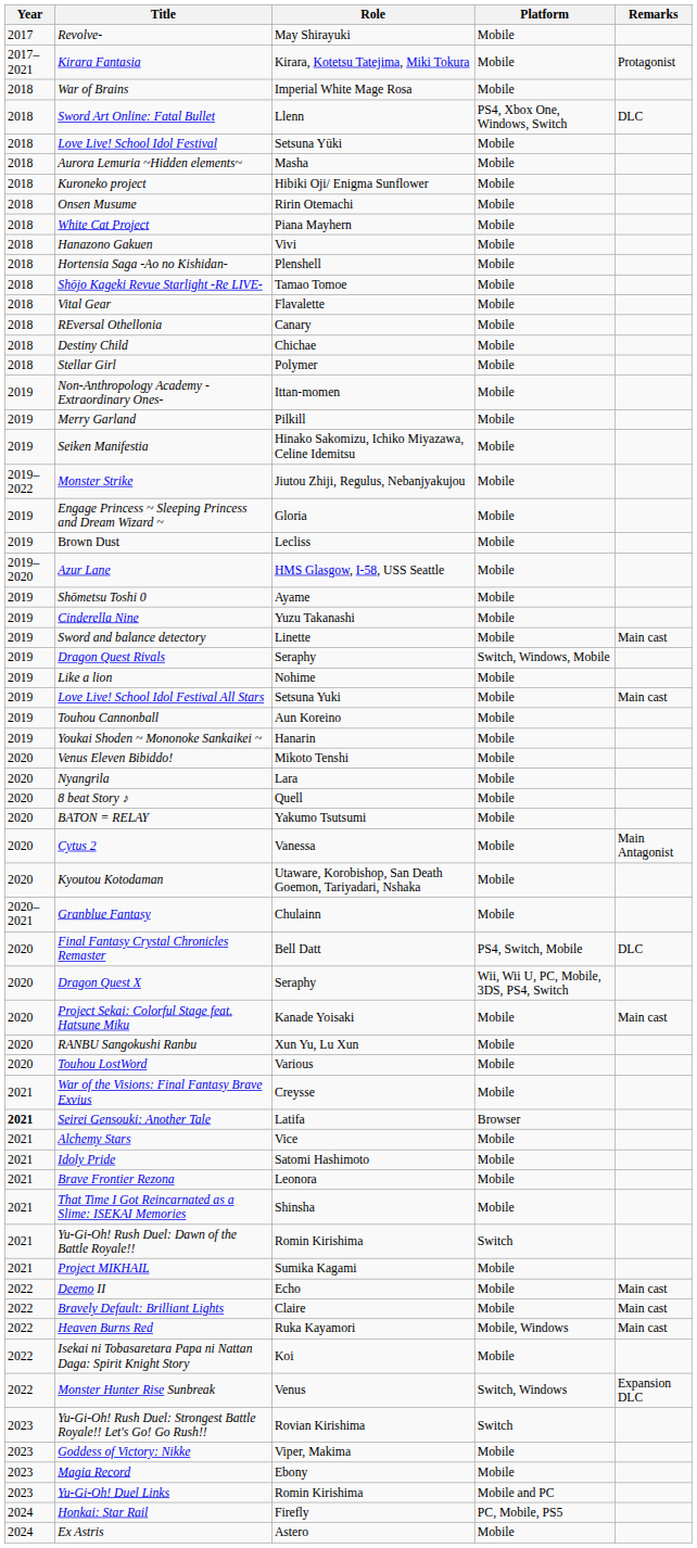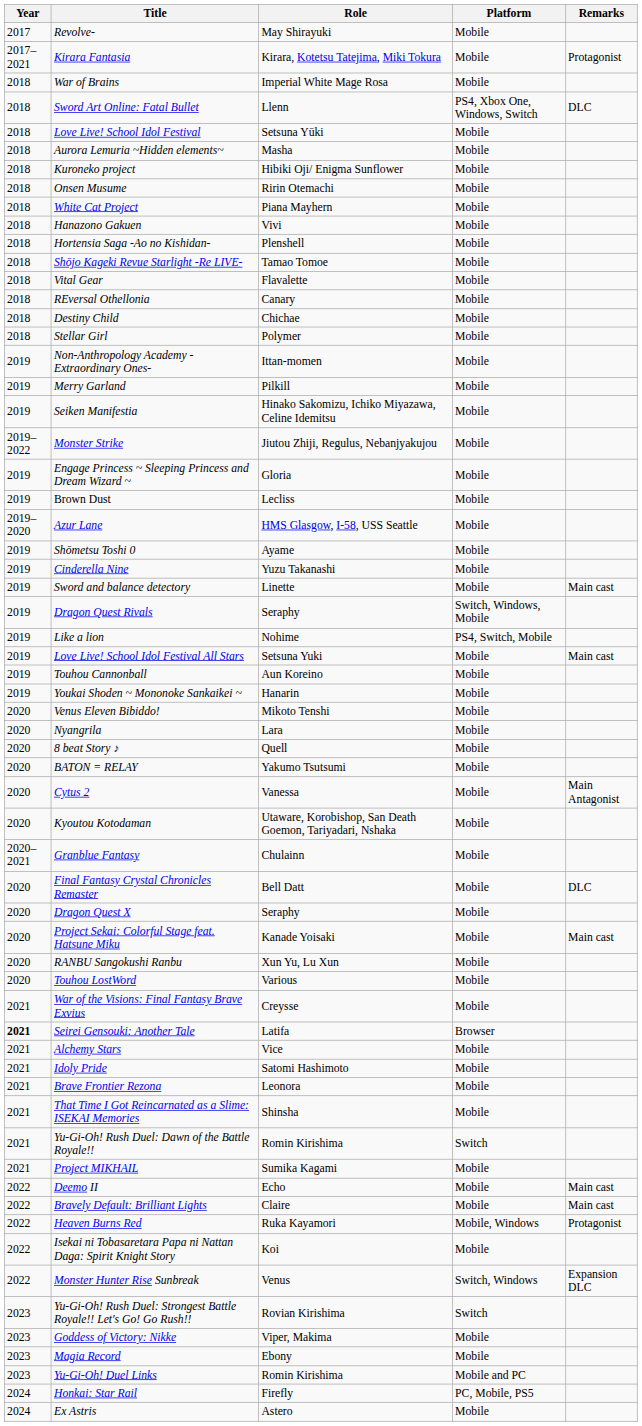 <table class="wikitable sortable plainrowheaders">
 <tr>
 <th>Year</th>
 <th>Title</th>
 <th>Role</th>
 <th>Platform</th>
 <th class="unsortable">Remarks</th>
 </tr>
 <tr>
 <td>2017</td>
 <td><em>Revolve-</em></td>
 <td>May Shirayuki</td>
 <td>Mobile</td>
 <td></td>
 </tr>
 <tr>
 <td>2017–2021</td>
 <td><em><a href='#'>Kirara Fantasia</a></em></td>
 <td>Kirara, <a href='#'>Kotetsu Tatejima</a>, <a href='#'>Miki Tokura</a></td>
 <td>Mobile</td>
 <td>Protagonist</td>
 </tr>
 <tr>
 <td>2018</td>
 <td><em>War of Brains</em></td>
 <td>Imperial White Mage Rosa</td>
 <td>Mobile</td>
 <td></td>
 </tr>
 <tr>
 <td>2018</td>
 <td><em><a href='#'>Sword Art Online: Fatal Bullet</a></em></td>
 <td>Llenn</td>
 <td>PS4, Xbox One, Windows, Switch</td>
 <td>DLC</td>
 </tr>
 <tr>
 <td>2018</td>
 <td><em><a href='#'>Love Live! School Idol Festival</a></em></td>
 <td>Setsuna Yūki</td>
 <td>Mobile</td>
 <td></td>
 </tr>
 <tr>
 <td>2018</td>
 <td><em>Aurora Lemuria ~Hidden elements~</em></td>
 <td>Masha</td>
 <td>Mobile</td>
 <td></td>
 </tr>
 <tr>
 <td>2018</td>
 <td><em>Kuroneko project</em></td>
 <td>Hibiki Oji/ Enigma Sunflower</td>
 <td>Mobile</td>
 <td></td>
 </tr>
 <tr>
 <td>2018</td>
 <td><em>Onsen Musume</em></td>
 <td>Ririn Otemachi</td>
 <td>Mobile</td>
 <td></td>
 </tr>
 <tr>
 <td>2018</td>
 <td><em><a href='#'>White Cat Project</a></em></td>
 <td>Piana Mayhern</td>
 <td>Mobile</td>
 <td></td>
 </tr>
 <tr>
 <td>2018</td>
 <td><em>Hanazono Gakuen</em></td>
 <td>Vivi</td>
 <td>Mobile</td>
 <td></td>
 </tr>
 <tr>
 <td>2018</td>
 <td><em>Hortensia Saga -Ao no Kishidan-</em></td>
 <td>Plenshell</td>
 <td>Mobile</td>
 <td></td>
 </tr>
 <tr>
 <td>2018</td>
 <td><em><a href='#'>Shōjo Kageki Revue Starlight -Re LIVE-</a></em></td>
 <td>Tamao Tomoe</td>
 <td>Mobile</td>
 <td></td>
 </tr>
 <tr>
 <td>2018</td>
 <td><em>Vital Gear</em></td>
 <td>Flavalette</td>
 <td>Mobile</td>
 <td></td>
 </tr>
 <tr>
 <td>2018</td>
 <td><em>REversal Othellonia</em></td>
 <td>Canary</td>
 <td>Mobile</td>
 <td></td>
 </tr>
 <tr>
 <td>2018</td>
 <td><em>Destiny Child </em></td>
 <td>Chichae</td>
 <td>Mobile</td>
 <td></td>
 </tr>
 <tr>
 <td>2018</td>
 <td><em>Stellar Girl</em></td>
 <td>Polymer</td>
 <td>Mobile</td>
 <td></td>
 </tr>
 <tr>
 <td>2019</td>
 <td><em>Non-Anthropology Academy -Extraordinary Ones- </em></td>
 <td>Ittan-momen</td>
 <td>Mobile</td>
 <td></td>
 </tr>
 <tr>
 <td>2019</td>
 <td><em> Merry Garland </em></td>
 <td>Pilkill</td>
 <td>Mobile</td>
 <td></td>
 </tr>
 <tr>
 <td>2019</td>
 <td><em>Seiken Manifestia</em></td>
 <td>Hinako Sakomizu, Ichiko Miyazawa, Celine Idemitsu</td>
 <td>Mobile</td>
 <td></td>
 </tr>
 <tr>
 <td>2019–2022</td>
 <td><em><a href='#'>Monster Strike</a></em></td>
 <td>Jiutou Zhiji, Regulus, Nebanjyakujou</td>
 <td>Mobile</td>
 <td></td>
 </tr>
 <tr>
 <td>2019</td>
 <td><em>Engage Princess ~ Sleeping Princess and Dream Wizard ~</em></td>
 <td>Gloria</td>
 <td>Mobile</td>
 <td></td>
 </tr>
 <tr>
 <td>2019</td>
 <td>Brown Dust</td>
 <td>Lecliss</td>
 <td>Mobile</td>
 <td></td>
 </tr>
 <tr>
 <td>2019–2020</td>
 <td><em><a href='#'>Azur Lane</a></em></td>
 <td><a href='#'>HMS Glasgow</a>, <a href='#'>I-58</a>, USS Seattle</td>
 <td>Mobile</td>
 <td></td>
 </tr>
 <tr>
 <td>2019</td>
 <td><em>Shōmetsu Toshi 0</em></td>
 <td>Ayame</td>
 <td>Mobile</td>
 <td></td>
 </tr>
 <tr>
 <td>2019</td>
 <td><em><a href='#'>Cinderella Nine</a></em></td>
 <td>Yuzu Takanashi</td>
 <td>Mobile</td>
 <td></td>
 </tr>
 <tr>
 <td>2019</td>
 <td><em>Sword and balance detectory</em></td>
 <td>Linette</td>
 <td>Mobile</td>
 <td>Main cast</td>
 </tr>
 <tr>
 <td>2019</td>
 <td><em><a href='#'>Dragon Quest Rivals</a></em></td>
 <td>Seraphy</td>
 <td>Switch, Windows, Mobile</td>
 <td></td>
 </tr>
 <tr>
 <td>2019</td>
 <td><em>Like a lion</em></td>
 <td>Nohime</td>
-<td>Mobile</td>
+<td>PS4, Switch, Mobile</td>
 <td></td>
 </tr>
 <tr>
 <td>2019</td>
 <td><em><a href='#'>Love Live! School Idol Festival All Stars</a></em></td>
 <td>Setsuna Yuki</td>
 <td>Mobile</td>
 <td>Main cast</td>
 </tr>
 <tr>
 <td>2019</td>
 <td><em>Touhou Cannonball</em></td>
 <td>Aun Koreino</td>
 <td>Mobile</td>
 <td></td>
 </tr>
 <tr>
 <td>2019</td>
 <td><em>Youkai Shoden ~ Mononoke Sankaikei ~</em></td>
 <td>Hanarin</td>
 <td>Mobile</td>
 <td></td>
 </tr>
 <tr>
 <td>2020</td>
 <td><em>Venus Eleven Bibiddo!</em></td>
 <td>Mikoto Tenshi</td>
 <td>Mobile</td>
 <td></td>
 </tr>
 <tr>
 <td>2020</td>
 <td><em>Nyangrila</em></td>
 <td>Lara</td>
 <td>Mobile</td>
 <td></td>
 </tr>
 <tr>
 <td>2020</td>
 <td><em>8 beat Story ♪</em></td>
 <td>Quell</td>
 <td>Mobile</td>
 <td></td>
 </tr>
 <tr>
 <td>2020</td>
 <td><em>BATON = RELAY</em></td>
 <td>Yakumo Tsutsumi</td>
 <td>Mobile</td>
 <td></td>
 </tr>
 <tr>
 <td>2020</td>
 <td><em><a href='#'>Cytus 2</a></em></td>
 <td>Vanessa</td>
 <td>Mobile</td>
 <td>Main Antagonist</td>
 </tr>
 <tr>
 <td>2020</td>
 <td><em>Kyoutou Kotodaman</em></td>
 <td>Utaware, Korobishop, San Death Goemon, Tariyadari, Nshaka</td>
 <td>Mobile</td>
 <td></td>
 </tr>
 <tr>
 <td>2020–2021</td>
 <td><em><a href='#'>Granblue Fantasy</a></em></td>
 <td>Chulainn</td>
 <td>Mobile</td>
 <td></td>
 </tr>
 <tr>
 <td>2020</td>
 <td><em><a href='#'>Final Fantasy Crystal Chronicles Remaster</a></em></td>
 <td>Bell Datt</td>
-<td>PS4, Switch, Mobile</td>
+<td>Mobile</td>
 <td>DLC</td>
 </tr>
 <tr>
 <td>2020</td>
 <td><em><a href='#'>Dragon Quest X</a></em></td>
 <td>Seraphy</td>
-<td>Wii, Wii U, PC, Mobile, 3DS, PS4, Switch</td>
+<td>Mobile</td>
 <td></td>
 </tr>
 <tr>
 <td>2020</td>
 <td><em><a href='#'>Project Sekai: Colorful Stage feat. Hatsune Miku</a></em></td>
 <td>Kanade Yoisaki</td>
 <td>Mobile</td>
 <td>Main cast</td>
 </tr>
 <tr>
 <td>2020</td>
 <td><em>RANBU Sangokushi Ranbu</em></td>
 <td>Xun Yu, Lu Xun</td>
 <td>Mobile</td>
 <td></td>
 </tr>
 <tr>
 <td>2020</td>
 <td><em><a href='#'>Touhou LostWord</a></em></td>
 <td>Various</td>
 <td>Mobile</td>
 <td></td>
 </tr>
 <tr>
 <td>2021</td>
 <td><em><a href='#'>War of the Visions: Final Fantasy Brave Exvius</a></em></td>
 <td>Creysse</td>
 <td>Mobile</td>
 <td></td>
 </tr>
 <tr>
 <td><strong>2021</strong></td>
 <td><em><a href='#'>Seirei Gensouki: Another Tale</a></em></td>
 <td>Latifa</td>
 <td>Browser</td>
 <td></td>
 </tr>
 <tr>
 <td>2021</td>
 <td><em><a href='#'>Alchemy Stars</a></em></td>
 <td>Vice</td>
 <td>Mobile</td>
 <td></td>
 </tr>
 <tr>
 <td>2021</td>
 <td><em><a href='#'>Idoly Pride</a></em></td>
 <td>Satomi Hashimoto</td>
 <td>Mobile</td>
 <td></td>
 </tr>
 <tr>
 <td>2021</td>
 <td><em><a href='#'> Brave Frontier Rezona</a></em></td>
 <td>Leonora</td>
 <td>Mobile</td>
 <td></td>
 </tr>
 <tr>
 <td>2021</td>
 <td><em><a href='#'>That Time I Got Reincarnated as a Slime: ISEKAI Memories</a></em></td>
 <td>Shinsha</td>
 <td>Mobile</td>
 <td></td>
 </tr>
 <tr>
 <td>2021</td>
 <td><em>Yu-Gi-Oh! Rush Duel: Dawn of the Battle Royale!!</em></td>
 <td>Romin Kirishima</td>
 <td>Switch</td>
 </tr>
 <tr>
 <td>2021</td>
 <td><em><a href='#'>Project MIKHAIL</a></em></td>
 <td>Sumika Kagami</td>
 <td>Mobile</td>
 <td></td>
 </tr>
 <tr>
 <td>2022</td>
 <td><em><a href='#'>Deemo</a> II</em></td>
 <td>Echo</td>
 <td>Mobile</td>
 <td>Main cast</td>
 </tr>
 <tr>
 <td>2022</td>
 <td><em><a href='#'>Bravely Default: Brilliant Lights</a></em></td>
 <td>Claire</td>
 <td>Mobile</td>
 <td>Main cast</td>
 </tr>
 <tr>
 <td>2022</td>
 <td><em><a href='#'>Heaven Burns Red</a></em></td>
 <td>Ruka Kayamori</td>
 <td>Mobile, Windows</td>
-<td>Main cast</td>
+<td>Protagonist</td>
 </tr>
 <tr>
 <td>2022</td>
 <td><em>Isekai ni Tobasaretara Papa ni Nattan Daga: Spirit Knight Story</em></td>
 <td>Koi</td>
 <td>Mobile</td>
 <td></td>
 </tr>
 <tr>
 <td>2022</td>
 <td><em><a href='#'>Monster Hunter Rise</a> Sunbreak</em></td>
 <td>Venus</td>
 <td>Switch, Windows</td>
 <td>Expansion DLC</td>
 </tr>
 <tr>
 <td>2023</td>
 <td><em>Yu-Gi-Oh! Rush Duel: Strongest Battle Royale!! Let's Go! Go Rush!!</em></td>
 <td>Rovian Kirishima</td>
 <td>Switch</td>
 </tr>
 <tr>
 <td>2023</td>
 <td><em><a href='#'>Goddess of Victory: Nikke</a></em></td>
 <td>Viper, Makima</td>
 <td>Mobile</td>
 <td></td>
 </tr>
 <tr>
 <td>2023</td>
 <td><em><a href='#'>Magia Record</a> </em></td>
 <td>Ebony</td>
 <td>Mobile</td>
 <td></td>
 </tr>
 <tr>
 <td>2023</td>
 <td><em><a href='#'>Yu-Gi-Oh! Duel Links</a></em></td>
 <td>Romin Kirishima</td>
 <td>Mobile and PC</td>
 </tr>
 <tr>
 <td>2024</td>
 <td><em><a href='#'>Honkai: Star Rail</a></em></td>
 <td>Firefly</td>
 <td>PC, Mobile, PS5</td>
 <td></td>
 </tr>
 <tr>
 <td>2024</td>
 <td><em>Ex Astris</em></td>
 <td>Astero</td>
 <td>Mobile</td>
 <td></td>
 </tr>
 </table>
